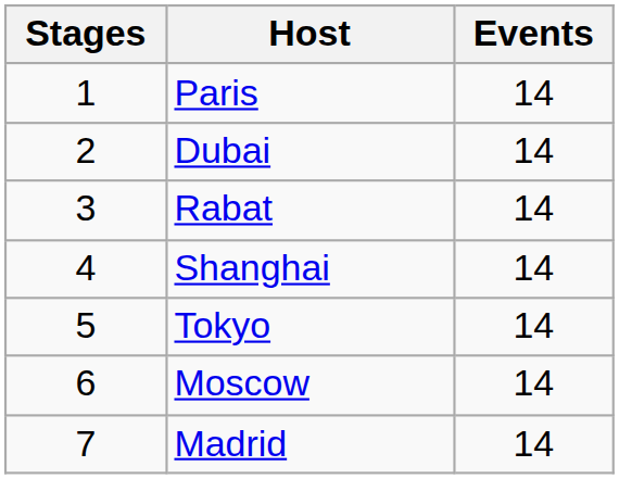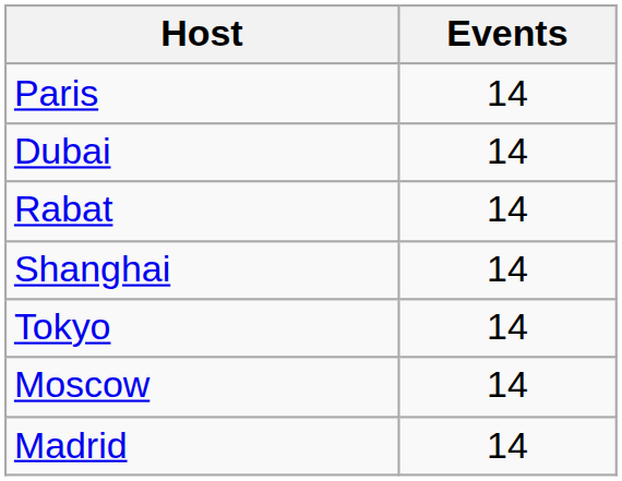 <table class="wikitable" style="width:30%;">
 <tr>
-<th width=40>Stages</th>
 <th width=100>Host</th>
 <th width=20>Events</th>
 </tr>
 <tr>
-<td align=center>1</td>
 <td> <a href='#'>Paris</a></td>
 <td align=center>14</td>
 </tr>
 <tr>
-<td align=center>2</td>
 <td> <a href='#'>Dubai</a></td>
 <td align=center>14</td>
 </tr>
 <tr>
-<td align=center>3</td>
 <td> <a href='#'>Rabat</a></td>
 <td align=center>14</td>
 </tr>
 <tr>
-<td align=center>4</td>
 <td> <a href='#'>Shanghai</a></td>
 <td align=center>14</td>
 </tr>
 <tr>
-<td align=center>5</td>
 <td> <a href='#'>Tokyo</a></td>
 <td align=center>14</td>
 </tr>
 <tr>
-<td align=center>6</td>
 <td> <a href='#'>Moscow</a></td>
 <td align=center>14</td>
 </tr>
 <tr>
-<td align=center>7</td>
 <td> <a href='#'>Madrid</a></td>
 <td align=center>14</td>
 </tr>
 </table>
